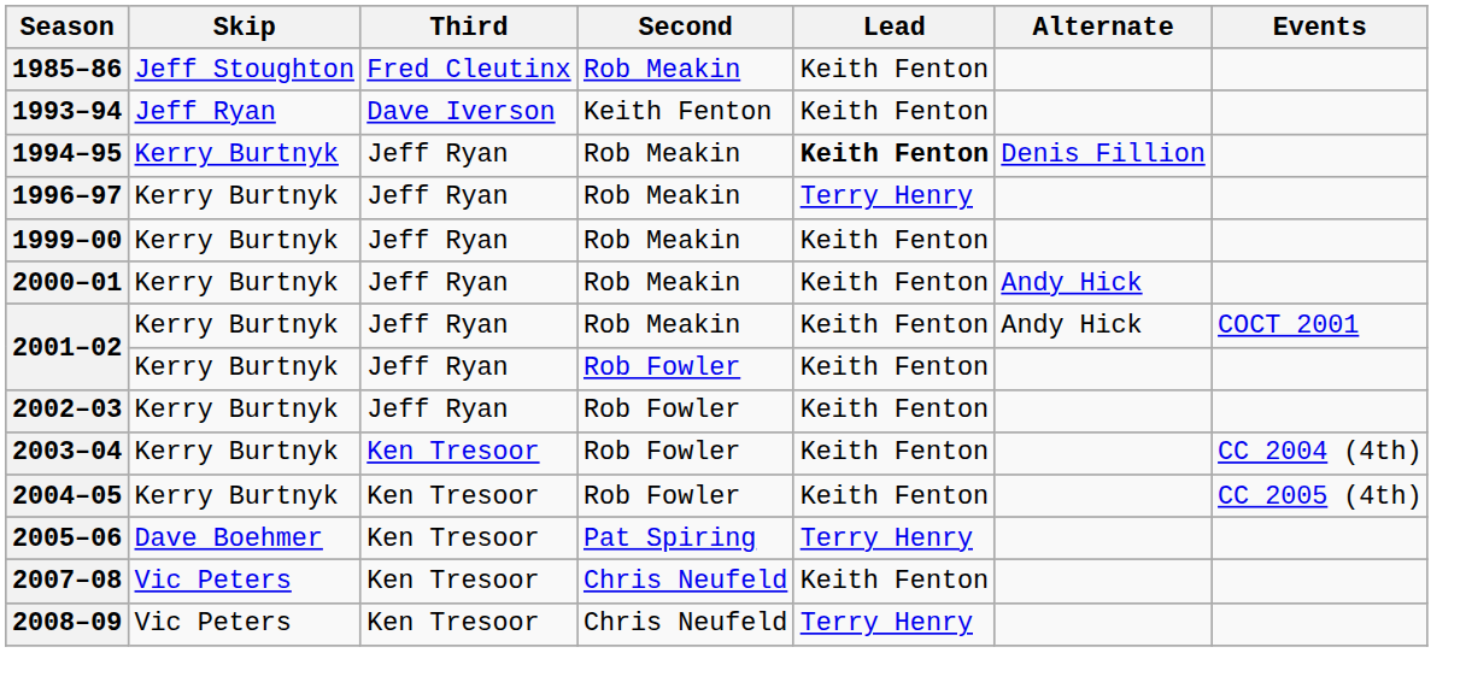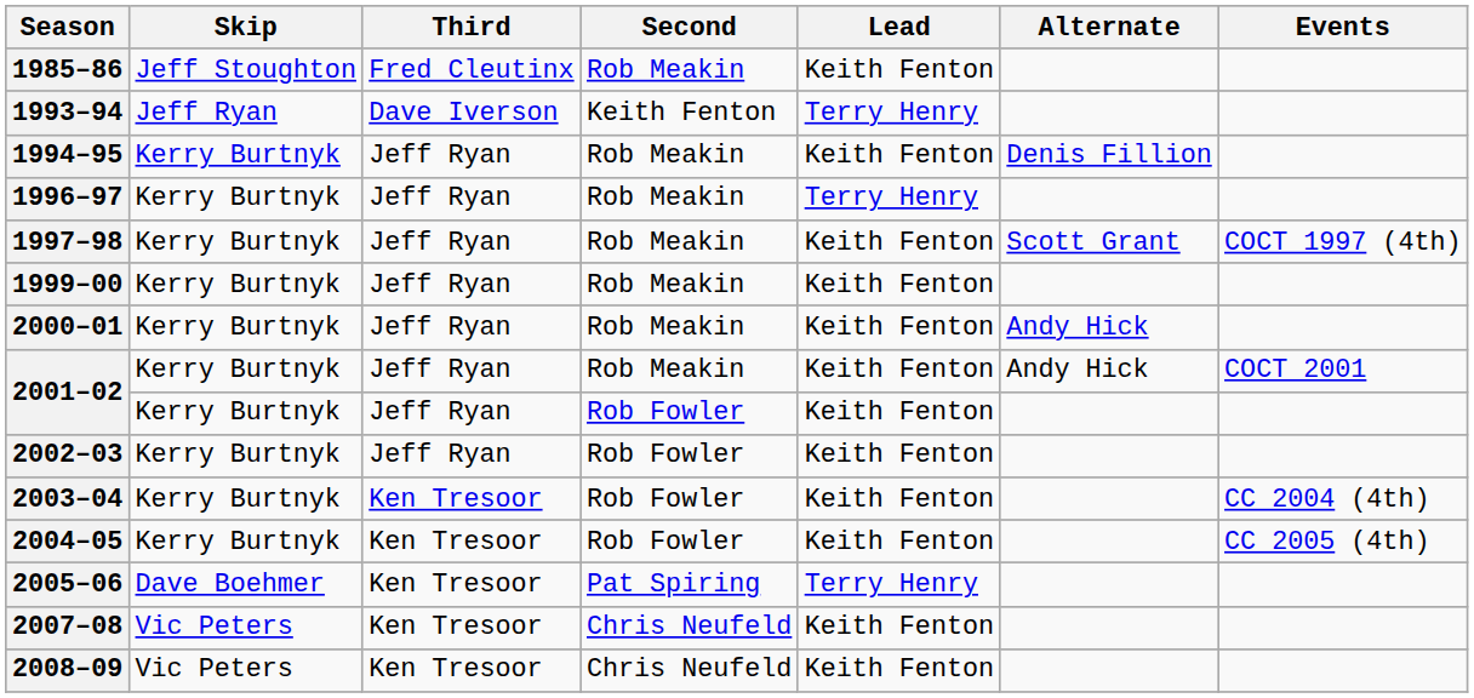 <table class="wikitable">
 <tr>
 <th scope="col">Season</th>
 <th scope="col">Skip</th>
 <th scope="col">Third</th>
 <th scope="col">Second</th>
 <th scope="col">Lead</th>
 <th scope="col">Alternate</th>
 <th scope="col">Events</th>
 </tr>
 <tr>
 <th scope="row">1985–86</th>
 <td><a href='#'>Jeff Stoughton</a></td>
 <td><a href='#'>Fred Cleutinx</a></td>
 <td><a href='#'>Rob Meakin</a></td>
 <td>Keith Fenton</td>
 <td></td>
 <td></td>
 </tr>
 <tr>
 <th scope="row">1993–94</th>
 <td><a href='#'>Jeff Ryan</a></td>
 <td><a href='#'>Dave Iverson</a></td>
 <td>Keith Fenton</td>
-<td>Keith Fenton</td>
+<td><a href='#'>Terry Henry</a></td>
 <td></td>
 <td></td>
 </tr>
 <tr>
 <th scope="row">1994–95</th>
 <td><a href='#'>Kerry Burtnyk</a></td>
 <td>Jeff Ryan</td>
 <td>Rob Meakin</td>
-<td><strong>Keith Fenton</strong></td>
+<td>Keith Fenton</td>
 <td><a href='#'>Denis Fillion</a></td>
 <td> <br> </td>
 </tr>
 <tr>
 <th scope="row">1996–97</th>
 <td>Kerry Burtnyk</td>
 <td>Jeff Ryan</td>
 <td>Rob Meakin</td>
 <td><a href='#'>Terry Henry</a></td>
 <td></td>
 <td></td>
+</tr>
+<tr>
+<th scope="row">1997–98</th>
+<td>Kerry Burtnyk</td>
+<td>Jeff Ryan</td>
+<td>Rob Meakin</td>
+<td>Keith Fenton</td>
+<td><a href='#'>Scott Grant</a></td>
+<td><a href='#'>COCT 1997</a> (4th)</td>
 </tr>
 <tr>
 <th scope="row">1999–00</th>
 <td>Kerry Burtnyk</td>
 <td>Jeff Ryan</td>
 <td>Rob Meakin</td>
 <td>Keith Fenton</td>
 <td></td>
 <td></td>
 </tr>
 <tr>
 <th scope="row">2000–01</th>
 <td>Kerry Burtnyk</td>
 <td>Jeff Ryan</td>
 <td>Rob Meakin</td>
 <td>Keith Fenton</td>
 <td><a href='#'>Andy Hick</a></td>
 <td> </td>
 </tr>
 <tr>
 <th scope="row" rowspan=2>2001–02</th>
 <td>Kerry Burtnyk</td>
 <td>Jeff Ryan</td>
 <td>Rob Meakin</td>
 <td>Keith Fenton</td>
 <td>Andy Hick</td>
 <td><a href='#'>COCT 2001</a> </td>
 </tr>
 <tr>
 <td>Kerry Burtnyk</td>
 <td>Jeff Ryan</td>
 <td><a href='#'>Rob Fowler</a></td>
 <td>Keith Fenton</td>
 <td></td>
 <td></td>
 </tr>
 <tr>
 <th scope="row">2002–03</th>
 <td>Kerry Burtnyk</td>
 <td>Jeff Ryan</td>
 <td>Rob Fowler</td>
 <td>Keith Fenton</td>
 <td></td>
 <td></td>
 </tr>
 <tr>
 <th scope="row">2003–04</th>
 <td>Kerry Burtnyk</td>
 <td><a href='#'>Ken Tresoor</a></td>
 <td>Rob Fowler</td>
 <td>Keith Fenton</td>
 <td></td>
 <td><a href='#'>CC 2004</a> (4th)</td>
 </tr>
 <tr>
 <th scope="row">2004–05</th>
 <td>Kerry Burtnyk</td>
 <td>Ken Tresoor</td>
 <td>Rob Fowler</td>
 <td>Keith Fenton</td>
 <td></td>
 <td><a href='#'>CC 2005</a> (4th)</td>
 </tr>
 <tr>
 <th scope="row">2005–06</th>
 <td><a href='#'>Dave Boehmer</a></td>
 <td>Ken Tresoor</td>
 <td><a href='#'>Pat Spiring</a></td>
 <td><a href='#'>Terry Henry</a></td>
 <td></td>
 <td></td>
 </tr>
 <tr>
 <th scope="row">2007–08</th>
 <td><a href='#'>Vic Peters</a></td>
 <td>Ken Tresoor</td>
 <td><a href='#'>Chris Neufeld</a></td>
 <td>Keith Fenton</td>
 <td></td>
 <td></td>
 </tr>
 <tr>
 <th scope="row">2008–09</th>
 <td>Vic Peters</td>
 <td>Ken Tresoor</td>
 <td>Chris Neufeld</td>
-<td><a href='#'>Terry Henry</a></td>
+<td>Keith Fenton</td>
 <td></td>
 <td></td>
 </tr>
 </table>
